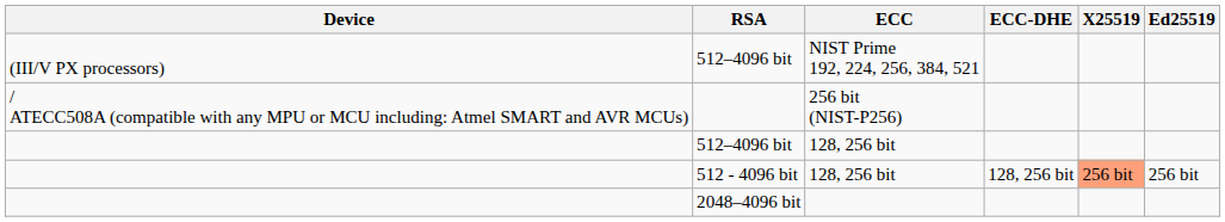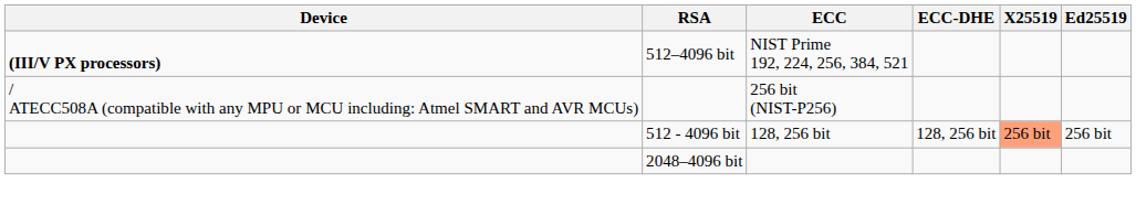 <table class="wikitable">
 <tr>
 <th>Device</th>
 <th>RSA</th>
 <th>ECC</th>
 <th>ECC-DHE</th>
 <th>X25519</th>
 <th>Ed25519</th>
 </tr>
 <tr>
-<td><br>(III/V PX processors)</td>
+<td><strong><br>(III/V PX processors)</strong></td>
 <td>512–4096 bit</td>
 <td>NIST Prime<br>192, 224, 256, 384, 521</td>
 <td></td>
 <td></td>
 <td></td>
 </tr>
 <tr>
 <td>/<br>ATECC508A (compatible with any MPU or MCU including: Atmel SMART and AVR MCUs)</td>
 <td></td>
 <td>256 bit<br>(NIST-P256)</td>
-<td></td>
-<td></td>
-<td></td>
-</tr>
-<tr>
-<td></td>
-<td>512–4096 bit</td>
-<td>128, 256 bit</td>
 <td></td>
 <td></td>
 <td></td>
 </tr>
 <tr>
 <td></td>
 <td>512 - 4096 bit</td>
 <td>128, 256 bit</td>
 <td>128, 256 bit</td>
 <td style="background: lightsalmon;">256 bit</td>
 <td>256 bit</td>
 </tr>
 <tr>
 <td></td>
 <td>2048–4096 bit</td>
 <td></td>
 <td></td>
 <td></td>
 <td></td>
 </tr>
 </table>
